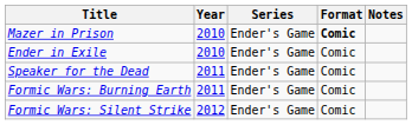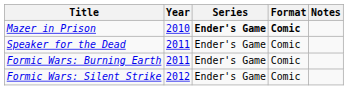 <table class="wikitable sortable">
 <tr>
 <th>Title</th>
 <th>Year</th>
 <th>Series</th>
 <th>Format</th>
 <th class="unsortable">Notes</th>
 </tr>
 <tr>
 <td><em><a href='#'>Mazer in Prison</a></em></td>
 <td><a href='#'>2010</a></td>
-<td>Ender's Game</td>
+<td><strong>Ender's Game</strong></td>
 <td><strong>Comic</strong></td>
-<td></td>
-</tr>
-<tr>
-<td><em><a href='#'>Ender in Exile</a></em></td>
-<td><a href='#'>2010</a></td>
-<td>Ender's Game</td>
-<td>Comic</td>
 <td></td>
 </tr>
 <tr>
 <td><em><a href='#'>Speaker for the Dead</a></em></td>
 <td><a href='#'>2011</a></td>
 <td>Ender's Game</td>
 <td>Comic</td>
 <td></td>
 </tr>
 <tr>
 <td><em><a href='#'>Formic Wars: Burning Earth</a></em></td>
 <td><a href='#'>2011</a></td>
 <td>Ender's Game</td>
 <td>Comic</td>
 <td></td>
 </tr>
 <tr>
 <td><em><a href='#'>Formic Wars: Silent Strike</a></em></td>
 <td><a href='#'>2012</a></td>
 <td>Ender's Game</td>
 <td>Comic</td>
 <td></td>
 </tr>
 </table>
